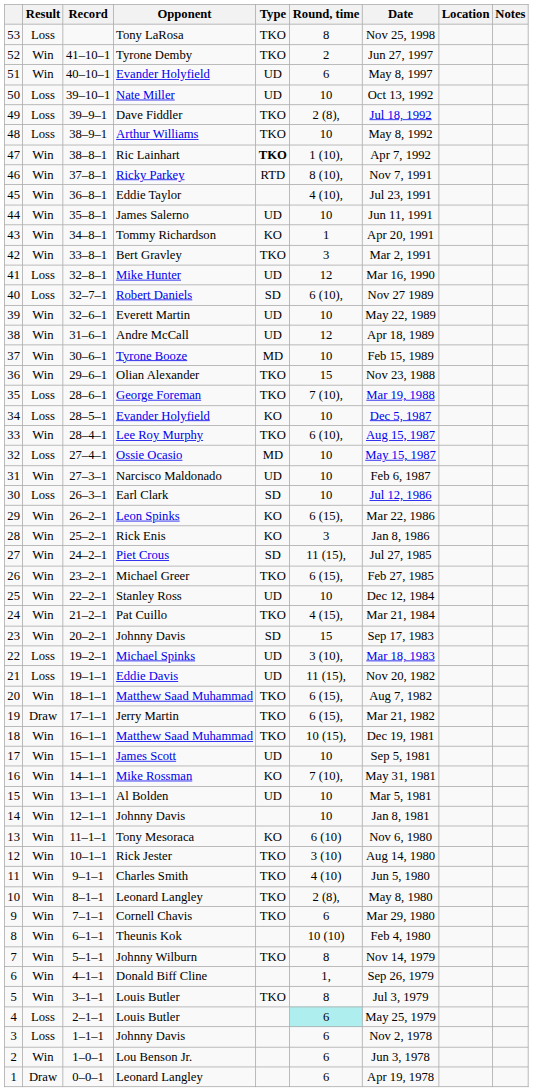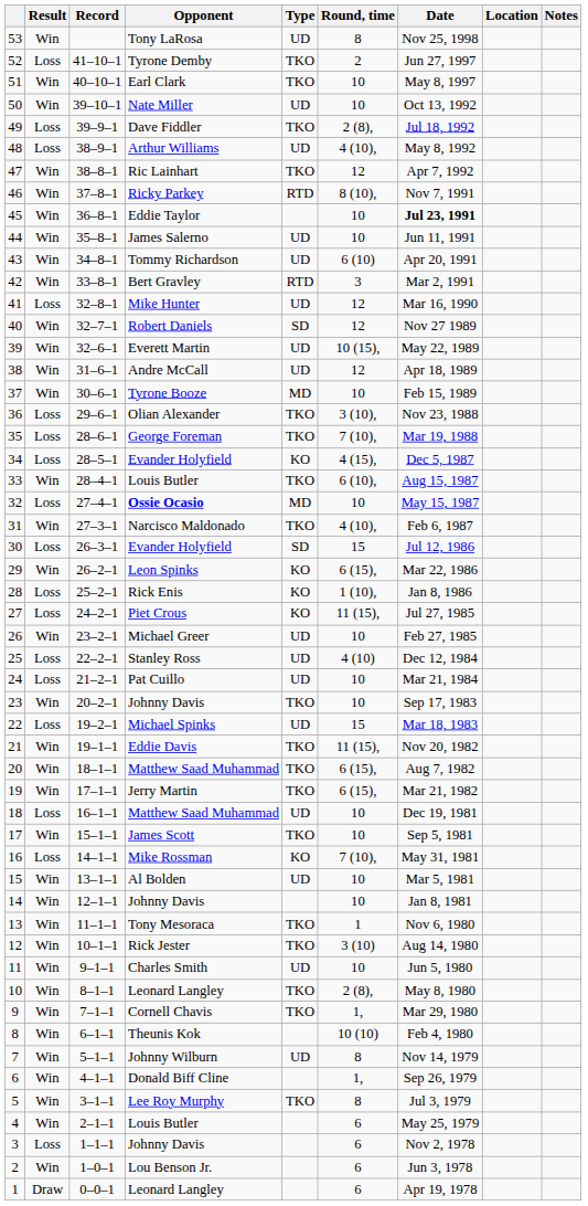 <table class="wikitable" style="text-align:center">
 <tr>
 <th></th>
 <th>Result</th>
 <th>Record</th>
 <th>Opponent</th>
 <th>Type</th>
 <th>Round, time</th>
 <th>Date</th>
 <th>Location</th>
 <th>Notes</th>
 </tr>
 <tr>
 <td>53</td>
-<td>Loss</td>
+<td>Win</td>
 <td></td>
 <td style="text-align:left;">Tony LaRosa</td>
-<td>TKO</td>
+<td>UD</td>
 <td>8</td>
 <td>Nov 25, 1998</td>
 <td style="text-align:left;"></td>
 <td></td>
 </tr>
 <tr>
 <td>52</td>
-<td>Win</td>
+<td>Loss</td>
 <td>41–10–1</td>
 <td style="text-align:left;">Tyrone Demby</td>
 <td>TKO</td>
 <td>2</td>
 <td>Jun 27, 1997</td>
 <td style="text-align:left;"></td>
 <td></td>
 </tr>
 <tr>
 <td>51</td>
 <td>Win</td>
 <td>40–10–1</td>
-<td style="text-align:left;"><a href='#'>Evander Holyfield</a></td>
-<td>UD</td>
-<td>6</td>
+<td style="text-align:left;">Earl Clark</td>
+<td>TKO</td>
+<td>10</td>
 <td>May 8, 1997</td>
 <td style="text-align:left;"></td>
 <td></td>
 </tr>
 <tr>
 <td>50</td>
-<td>Loss</td>
+<td>Win</td>
 <td>39–10–1</td>
 <td style="text-align:left;"><a href='#'>Nate Miller</a></td>
 <td>UD</td>
 <td>10</td>
 <td>Oct 13, 1992</td>
 <td style="text-align:left;"></td>
 <td></td>
 </tr>
 <tr>
 <td>49</td>
 <td>Loss</td>
 <td>39–9–1</td>
 <td style="text-align:left;">Dave Fiddler</td>
 <td>TKO</td>
 <td>2 (8), </td>
 <td><a href='#'>Jul 18, 1992</a></td>
 <td style="text-align:left;"></td>
 <td></td>
 </tr>
 <tr>
 <td>48</td>
 <td>Loss</td>
 <td>38–9–1</td>
 <td style="text-align:left;"><a href='#'>Arthur Williams</a></td>
-<td>TKO</td>
-<td>10</td>
+<td>UD</td>
+<td>4 (10), </td>
 <td>May 8, 1992</td>
 <td style="text-align:left;"></td>
 <td></td>
 </tr>
 <tr>
 <td>47</td>
 <td>Win</td>
 <td>38–8–1</td>
 <td style="text-align:left;">Ric Lainhart</td>
-<td><strong>TKO</strong></td>
-<td>1 (10), </td>
+<td>TKO</td>
+<td>12</td>
 <td>Apr 7, 1992</td>
 <td style="text-align:left;"></td>
 <td></td>
 </tr>
 <tr>
 <td>46</td>
 <td>Win</td>
 <td>37–8–1</td>
 <td style="text-align:left;"><a href='#'>Ricky Parkey</a></td>
 <td>RTD</td>
 <td>8 (10), </td>
 <td>Nov 7, 1991</td>
 <td style="text-align:left;"></td>
 <td style="text-align:left;"></td>
 </tr>
 <tr>
 <td>45</td>
 <td>Win</td>
 <td>36–8–1</td>
 <td style="text-align:left;">Eddie Taylor</td>
 <td></td>
-<td>4 (10), </td>
-<td>Jul 23, 1991</td>
+<td>10</td>
+<td><strong>Jul 23, 1991</strong></td>
 <td style="text-align:left;"></td>
 <td></td>
 </tr>
 <tr>
 <td>44</td>
 <td>Win</td>
 <td>35–8–1</td>
 <td style="text-align:left;">James Salerno</td>
 <td>UD</td>
 <td>10</td>
 <td>Jun 11, 1991</td>
 <td style="text-align:left;"></td>
 <td></td>
 </tr>
 <tr>
 <td>43</td>
 <td>Win</td>
 <td>34–8–1</td>
 <td style="text-align:left;">Tommy Richardson</td>
-<td>KO</td>
-<td>1</td>
+<td>UD</td>
+<td>6 (10)</td>
 <td>Apr 20, 1991</td>
 <td style="text-align:left;"></td>
 <td></td>
 </tr>
 <tr>
 <td>42</td>
 <td>Win</td>
 <td>33–8–1</td>
 <td style="text-align:left;">Bert Gravley</td>
-<td>TKO</td>
+<td>RTD</td>
 <td>3</td>
 <td>Mar 2, 1991</td>
 <td style="text-align:left;"></td>
 <td></td>
 </tr>
 <tr>
 <td>41</td>
 <td>Loss</td>
 <td>32–8–1</td>
 <td style="text-align:left;"><a href='#'>Mike Hunter</a></td>
 <td>UD</td>
 <td>12</td>
 <td>Mar 16, 1990</td>
 <td style="text-align:left;"></td>
 <td style="text-align:left;"></td>
 </tr>
 <tr>
 <td>40</td>
-<td>Loss</td>
+<td>Win</td>
 <td>32–7–1</td>
 <td style="text-align:left;"><a href='#'>Robert Daniels</a></td>
 <td>SD</td>
-<td>6 (10), </td>
+<td>12</td>
 <td>Nov 27 1989</td>
 <td style="text-align:left;"></td>
 <td style="text-align:left;"></td>
 </tr>
 <tr>
 <td>39</td>
 <td>Win</td>
 <td>32–6–1</td>
 <td style="text-align:left;">Everett Martin</td>
 <td>UD</td>
-<td>10</td>
+<td>10 (15), </td>
 <td>May 22, 1989</td>
 <td style="text-align:left;"></td>
 <td></td>
 </tr>
 <tr>
 <td>38</td>
 <td>Win</td>
 <td>31–6–1</td>
 <td style="text-align:left;">Andre McCall</td>
 <td>UD</td>
 <td>12</td>
 <td>Apr 18, 1989</td>
 <td style="text-align:left;"></td>
 <td style="text-align:left;"></td>
 </tr>
 <tr>
 <td>37</td>
 <td>Win</td>
 <td>30–6–1</td>
 <td style="text-align:left;"><a href='#'>Tyrone Booze</a></td>
 <td>MD</td>
 <td>10</td>
 <td>Feb 15, 1989</td>
 <td style="text-align:left;"></td>
 <td></td>
 </tr>
 <tr>
 <td>36</td>
-<td>Win</td>
+<td>Loss</td>
 <td>29–6–1</td>
 <td style="text-align:left;">Olian Alexander</td>
 <td>TKO</td>
-<td>15</td>
+<td>3 (10), </td>
 <td>Nov 23, 1988</td>
 <td style="text-align:left;"></td>
 <td></td>
 </tr>
 <tr>
 <td>35</td>
 <td>Loss</td>
 <td>28–6–1</td>
 <td style="text-align:left;"><a href='#'>George Foreman</a></td>
 <td>TKO</td>
 <td>7 (10), </td>
 <td><a href='#'>Mar 19, 1988</a></td>
 <td style="text-align:left;"></td>
 <td></td>
 </tr>
 <tr>
 <td>34</td>
 <td>Loss</td>
 <td>28–5–1</td>
 <td style="text-align:left;"><a href='#'>Evander Holyfield</a></td>
 <td>KO</td>
-<td>10</td>
+<td>4 (15), </td>
 <td><a href='#'>Dec 5, 1987</a></td>
 <td style="text-align:left;"></td>
 <td style="text-align:left;"></td>
 </tr>
 <tr>
 <td>33</td>
 <td>Win</td>
 <td>28–4–1</td>
-<td style="text-align:left;"><a href='#'>Lee Roy Murphy</a></td>
+<td style="text-align:left;">Louis Butler</td>
 <td>TKO</td>
 <td>6 (10), </td>
 <td><a href='#'>Aug 15, 1987</a></td>
 <td style="text-align:left;"></td>
 <td></td>
 </tr>
 <tr>
 <td>32</td>
 <td>Loss</td>
 <td>27–4–1</td>
-<td style="text-align:left;"><a href='#'>Ossie Ocasio</a></td>
+<td style="text-align:left;"><strong><a href='#'>Ossie Ocasio</a></strong></td>
 <td>MD</td>
 <td>10</td>
 <td><a href='#'>May 15, 1987</a></td>
 <td style="text-align:left;"></td>
 <td></td>
 </tr>
 <tr>
 <td>31</td>
 <td>Win</td>
 <td>27–3–1</td>
 <td style="text-align:left;">Narcisco Maldonado</td>
-<td>UD</td>
-<td>10</td>
+<td>TKO</td>
+<td>4 (10), </td>
 <td>Feb 6, 1987</td>
 <td style="text-align:left;"></td>
 <td></td>
 </tr>
 <tr>
 <td>30</td>
 <td>Loss</td>
 <td>26–3–1</td>
-<td style="text-align:left;">Earl Clark</td>
+<td style="text-align:left;"><a href='#'>Evander Holyfield</a></td>
 <td>SD</td>
-<td>10</td>
+<td>15</td>
 <td><a href='#'>Jul 12, 1986</a></td>
 <td style="text-align:left;"></td>
 <td style="text-align:left;"></td>
 </tr>
 <tr>
 <td>29</td>
 <td>Win</td>
 <td>26–2–1</td>
 <td style="text-align:left;"><a href='#'>Leon Spinks</a></td>
 <td>KO</td>
 <td>6 (15), </td>
 <td>Mar 22, 1986</td>
 <td style="text-align:left;"></td>
 <td style="text-align:left;"></td>
 </tr>
 <tr>
 <td>28</td>
-<td>Win</td>
+<td>Loss</td>
 <td>25–2–1</td>
 <td style="text-align:left;">Rick Enis</td>
 <td>KO</td>
-<td>3</td>
+<td>1 (10), </td>
 <td>Jan 8, 1986</td>
 <td style="text-align:left;"></td>
 <td></td>
 </tr>
 <tr>
 <td>27</td>
-<td>Win</td>
+<td>Loss</td>
 <td>24–2–1</td>
 <td style="text-align:left;"><a href='#'>Piet Crous</a></td>
-<td>SD</td>
+<td>KO</td>
 <td>11 (15), </td>
 <td>Jul 27, 1985</td>
 <td style="text-align:left;"></td>
 <td style="text-align:left;"></td>
 </tr>
 <tr>
 <td>26</td>
 <td>Win</td>
 <td>23–2–1</td>
 <td style="text-align:left;">Michael Greer</td>
-<td>TKO</td>
-<td>6 (15), </td>
+<td>UD</td>
+<td>10</td>
 <td>Feb 27, 1985</td>
 <td style="text-align:left;"></td>
 <td></td>
 </tr>
 <tr>
 <td>25</td>
-<td>Win</td>
+<td>Loss</td>
 <td>22–2–1</td>
 <td style="text-align:left;">Stanley Ross</td>
 <td>UD</td>
-<td>10</td>
+<td>4 (10)</td>
 <td>Dec 12, 1984</td>
 <td style="text-align:left;"></td>
 <td></td>
 </tr>
 <tr>
 <td>24</td>
-<td>Win</td>
+<td>Loss</td>
 <td>21–2–1</td>
 <td style="text-align:left;">Pat Cuillo</td>
-<td>TKO</td>
-<td>4 (15), </td>
+<td>UD</td>
+<td>10</td>
 <td>Mar 21, 1984</td>
 <td style="text-align:left;"></td>
 <td></td>
 </tr>
 <tr>
 <td>23</td>
 <td>Win</td>
 <td>20–2–1</td>
 <td style="text-align:left;">Johnny Davis</td>
-<td>SD</td>
-<td>15</td>
+<td>TKO</td>
+<td>10</td>
 <td>Sep 17, 1983</td>
 <td style="text-align:left;"></td>
 <td></td>
 </tr>
 <tr>
 <td>22</td>
 <td>Loss</td>
 <td>19–2–1</td>
 <td style="text-align:left;"><a href='#'>Michael Spinks</a></td>
 <td>UD</td>
-<td>3 (10), </td>
+<td>15</td>
 <td><a href='#'>Mar 18, 1983</a></td>
 <td style="text-align:left;"></td>
 <td style="text-align:left;"></td>
 </tr>
 <tr>
 <td>21</td>
-<td>Loss</td>
+<td>Win</td>
 <td>19–1–1</td>
 <td style="text-align:left;"><a href='#'>Eddie Davis</a></td>
-<td>UD</td>
+<td>TKO</td>
 <td>11 (15), </td>
 <td>Nov 20, 1982</td>
 <td style="text-align:left;"></td>
 <td style="text-align:left;"></td>
 </tr>
 <tr>
 <td>20</td>
 <td>Win</td>
 <td>18–1–1</td>
 <td style="text-align:left;"><a href='#'>Matthew Saad Muhammad</a></td>
 <td>TKO</td>
 <td>6 (15), </td>
 <td>Aug 7, 1982</td>
 <td style="text-align:left;"></td>
 <td style="text-align:left;"></td>
 </tr>
 <tr>
 <td>19</td>
-<td>Draw</td>
+<td>Win</td>
 <td>17–1–1</td>
 <td style="text-align:left;">Jerry Martin</td>
 <td>TKO</td>
 <td>6 (15), </td>
 <td>Mar 21, 1982</td>
 <td style="text-align:left;"></td>
 <td style="text-align:left;"></td>
 </tr>
 <tr>
 <td>18</td>
-<td>Win</td>
+<td>Loss</td>
 <td>16–1–1</td>
 <td style="text-align:left;"><a href='#'>Matthew Saad Muhammad</a></td>
-<td>TKO</td>
-<td>10 (15), </td>
+<td>UD</td>
+<td>10</td>
 <td>Dec 19, 1981</td>
 <td style="text-align:left;"></td>
 <td style="text-align:left;"></td>
 </tr>
 <tr>
 <td>17</td>
 <td>Win</td>
 <td>15–1–1</td>
 <td style="text-align:left;"><a href='#'>James Scott</a></td>
-<td>UD</td>
+<td>TKO</td>
 <td>10</td>
 <td>Sep 5, 1981</td>
 <td style="text-align:left;"></td>
 <td></td>
 </tr>
 <tr>
 <td>16</td>
-<td>Win</td>
+<td>Loss</td>
 <td>14–1–1</td>
 <td style="text-align:left;"><a href='#'>Mike Rossman</a></td>
 <td>KO</td>
 <td>7 (10), </td>
 <td>May 31, 1981</td>
 <td style="text-align:left;"></td>
 <td></td>
 </tr>
 <tr>
 <td>15</td>
 <td>Win</td>
 <td>13–1–1</td>
 <td style="text-align:left;">Al Bolden</td>
 <td>UD</td>
 <td>10</td>
 <td>Mar 5, 1981</td>
 <td style="text-align:left;"></td>
 <td></td>
 </tr>
 <tr>
 <td>14</td>
 <td>Win</td>
 <td>12–1–1</td>
 <td style="text-align:left;">Johnny Davis</td>
 <td></td>
 <td>10</td>
 <td>Jan 8, 1981</td>
 <td style="text-align:left;"></td>
 <td></td>
 </tr>
 <tr>
 <td>13</td>
 <td>Win</td>
 <td>11–1–1</td>
 <td style="text-align:left;">Tony Mesoraca</td>
-<td>KO</td>
-<td>6 (10)</td>
+<td>TKO</td>
+<td>1</td>
 <td>Nov 6, 1980</td>
 <td style="text-align:left;"></td>
 <td></td>
 </tr>
 <tr>
 <td>12</td>
 <td>Win</td>
 <td>10–1–1</td>
 <td style="text-align:left;">Rick Jester</td>
 <td>TKO</td>
 <td>3 (10)</td>
 <td>Aug 14, 1980</td>
 <td style="text-align:left;"></td>
 <td></td>
 </tr>
 <tr>
 <td>11</td>
 <td>Win</td>
 <td>9–1–1</td>
 <td style="text-align:left;">Charles Smith</td>
-<td>TKO</td>
-<td>4 (10)</td>
+<td>UD</td>
+<td>10</td>
 <td>Jun 5, 1980</td>
 <td style="text-align:left;"></td>
 <td></td>
 </tr>
 <tr>
 <td>10</td>
 <td>Win</td>
 <td>8–1–1</td>
 <td style="text-align:left;">Leonard Langley</td>
 <td>TKO</td>
 <td>2 (8), </td>
 <td>May 8, 1980</td>
 <td style="text-align:left;"></td>
 <td></td>
 </tr>
 <tr>
 <td>9</td>
 <td>Win</td>
 <td>7–1–1</td>
 <td style="text-align:left;">Cornell Chavis</td>
 <td>TKO</td>
-<td>6</td>
+<td>1, </td>
 <td>Mar 29, 1980</td>
 <td style="text-align:left;"></td>
 <td></td>
 </tr>
 <tr>
 <td>8</td>
 <td>Win</td>
 <td>6–1–1</td>
 <td style="text-align:left;">Theunis Kok</td>
 <td></td>
 <td>10 (10)</td>
 <td>Feb 4, 1980</td>
 <td style="text-align:left;"></td>
 <td></td>
 </tr>
 <tr>
 <td>7</td>
 <td>Win</td>
 <td>5–1–1</td>
 <td style="text-align:left;">Johnny Wilburn</td>
-<td>TKO</td>
+<td>UD</td>
 <td>8</td>
 <td>Nov 14, 1979</td>
 <td style="text-align:left;"></td>
 <td></td>
 </tr>
 <tr>
 <td>6</td>
 <td>Win</td>
 <td>4–1–1</td>
 <td style="text-align:left;">Donald Biff Cline</td>
 <td></td>
 <td>1, </td>
 <td>Sep 26, 1979</td>
 <td style="text-align:left;"></td>
 <td></td>
 </tr>
 <tr>
 <td>5</td>
 <td>Win</td>
 <td>3–1–1</td>
-<td style="text-align:left;">Louis Butler</td>
+<td style="text-align:left;"><a href='#'>Lee Roy Murphy</a></td>
 <td>TKO</td>
 <td>8</td>
 <td>Jul 3, 1979</td>
 <td style="text-align:left;"></td>
 <td></td>
 </tr>
 <tr>
 <td>4</td>
-<td>Loss</td>
+<td>Win</td>
 <td>2–1–1</td>
 <td style="text-align:left;">Louis Butler</td>
 <td></td>
-<td style="background: paleturquoise;">6</td>
+<td>6</td>
 <td>May 25, 1979</td>
 <td style="text-align:left;"></td>
 <td></td>
 </tr>
 <tr>
 <td>3</td>
 <td>Loss</td>
 <td>1–1–1</td>
 <td style="text-align:left;">Johnny Davis</td>
 <td></td>
 <td>6</td>
 <td>Nov 2, 1978</td>
 <td style="text-align:left;"></td>
 <td></td>
 </tr>
 <tr>
 <td>2</td>
 <td>Win</td>
 <td>1–0–1</td>
 <td style="text-align:left;">Lou Benson Jr.</td>
 <td></td>
 <td>6</td>
 <td>Jun 3, 1978</td>
 <td style="text-align:left;"></td>
 <td></td>
 </tr>
 <tr>
 <td>1</td>
 <td>Draw</td>
 <td>0–0–1</td>
 <td style="text-align:left;">Leonard Langley</td>
 <td></td>
 <td>6</td>
 <td>Apr 19, 1978</td>
 <td style="text-align:left;"></td>
 <td></td>
 </tr>
 </table>
